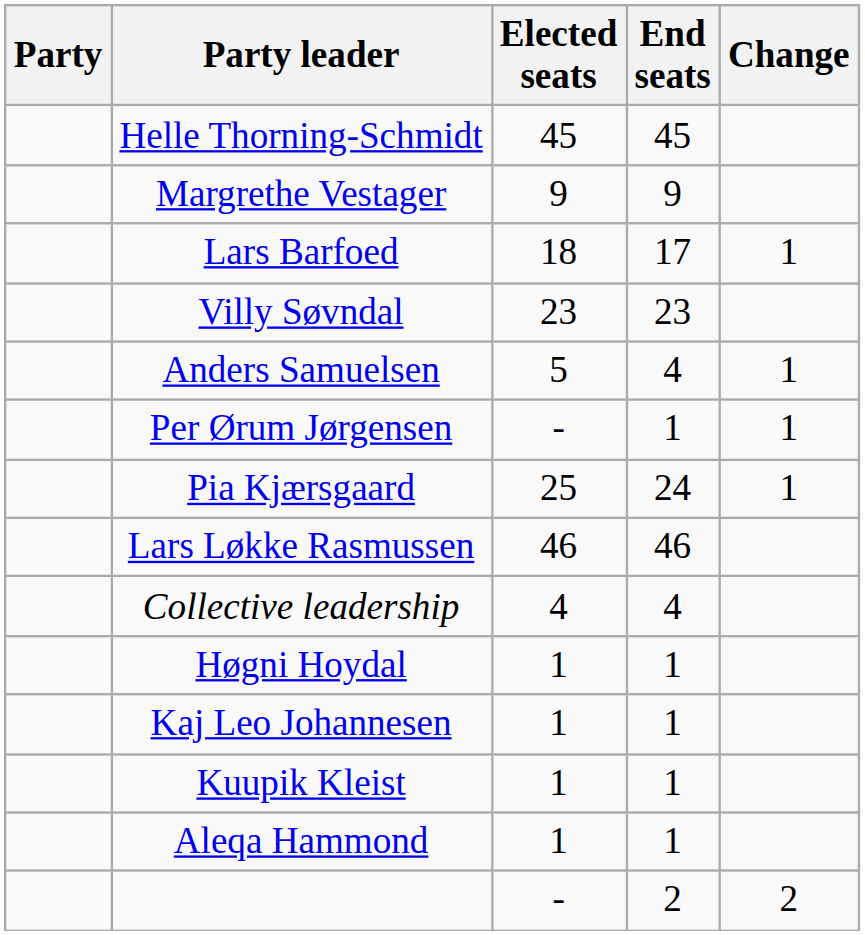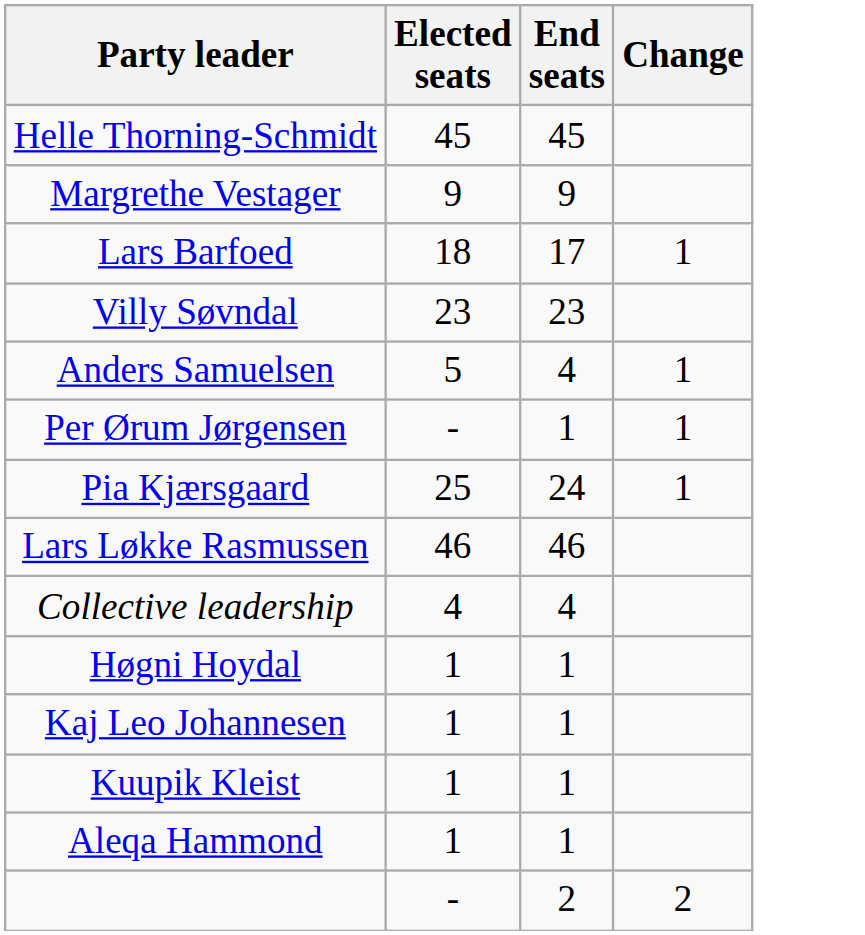 <table class="wikitable sortable" style="text-align: center;">
 <tr>
-<th>Party</th>
 <th>Party leader</th>
 <th>Elected<br>seats</th>
 <th>End<br>seats</th>
 <th>Change</th>
 </tr>
 <tr>
-<td data-sort-value="A" style="text-align: left;"></td>
 <td><a href='#'>Helle Thorning-Schmidt</a></td>
 <td>45</td>
 <td>45</td>
 <td data-sort-value="0"></td>
 </tr>
 <tr>
-<td data-sort-value="B" style="text-align: left;"></td>
 <td><a href='#'>Margrethe Vestager</a></td>
 <td>9</td>
 <td>9</td>
 <td data-sort-value="0"></td>
 </tr>
 <tr>
-<td data-sort-value="C" style="text-align: left;"></td>
 <td><a href='#'>Lars Barfoed</a></td>
 <td>18</td>
 <td>17</td>
 <td data-sort-value="-1"> 1</td>
 </tr>
 <tr>
-<td data-sort-value="F" style="text-align: left;"></td>
 <td><a href='#'>Villy Søvndal</a></td>
 <td>23</td>
 <td>23</td>
 <td data-sort-value="0"></td>
 </tr>
 <tr>
-<td data-sort-value="I" style="text-align: left;"></td>
 <td><a href='#'>Anders Samuelsen</a></td>
 <td>5</td>
 <td>4</td>
 <td data-sort-value="-1"> 1</td>
 </tr>
 <tr>
-<td data-sort-value="K" style="text-align: left;"></td>
 <td><a href='#'>Per Ørum Jørgensen</a></td>
 <td>-</td>
 <td>1</td>
 <td data-sort-value="1"> 1</td>
 </tr>
 <tr>
-<td data-sort-value="O" style="text-align: left;"></td>
 <td><a href='#'>Pia Kjærsgaard</a></td>
 <td>25</td>
 <td>24</td>
 <td data-sort-value="-1"> 1</td>
 </tr>
 <tr>
-<td data-sort-value="V" style="text-align: left;"></td>
 <td><a href='#'>Lars Løkke Rasmussen</a></td>
 <td>46</td>
 <td>46</td>
 <td data-sort-value="0"></td>
 </tr>
 <tr>
-<td data-sort-value="ZA" style="text-align: left;"></td>
 <td><em>Collective leadership</em></td>
 <td>4</td>
 <td>4</td>
 <td data-sort-value="0"></td>
 </tr>
 <tr>
-<td data-sort-value="TJ" style="text-align: left;"></td>
 <td><a href='#'>Høgni Hoydal</a></td>
 <td>1</td>
 <td>1</td>
 <td data-sort-value="0"></td>
 </tr>
 <tr>
-<td data-sort-value="SP" style="text-align: left;"></td>
 <td><a href='#'>Kaj Leo Johannesen</a></td>
 <td>1</td>
 <td>1</td>
 <td data-sort-value="0"></td>
 </tr>
 <tr>
-<td data-sort-value="IA" style="text-align: left;"></td>
 <td><a href='#'>Kuupik Kleist</a></td>
 <td>1</td>
 <td>1</td>
 <td data-sort-value="0"></td>
 </tr>
 <tr>
-<td data-sort-value="SI" style="text-align: left;"></td>
 <td><a href='#'>Aleqa Hammond</a></td>
 <td>1</td>
 <td>1</td>
 <td data-sort-value="0"></td>
 </tr>
 <tr>
-<td data-sort-value="ZZZZ" style="text-align: left;"></td>
 <td></td>
 <td>-</td>
 <td>2</td>
 <td data-sort-value="2"> 2</td>
 </tr>
 </table>
